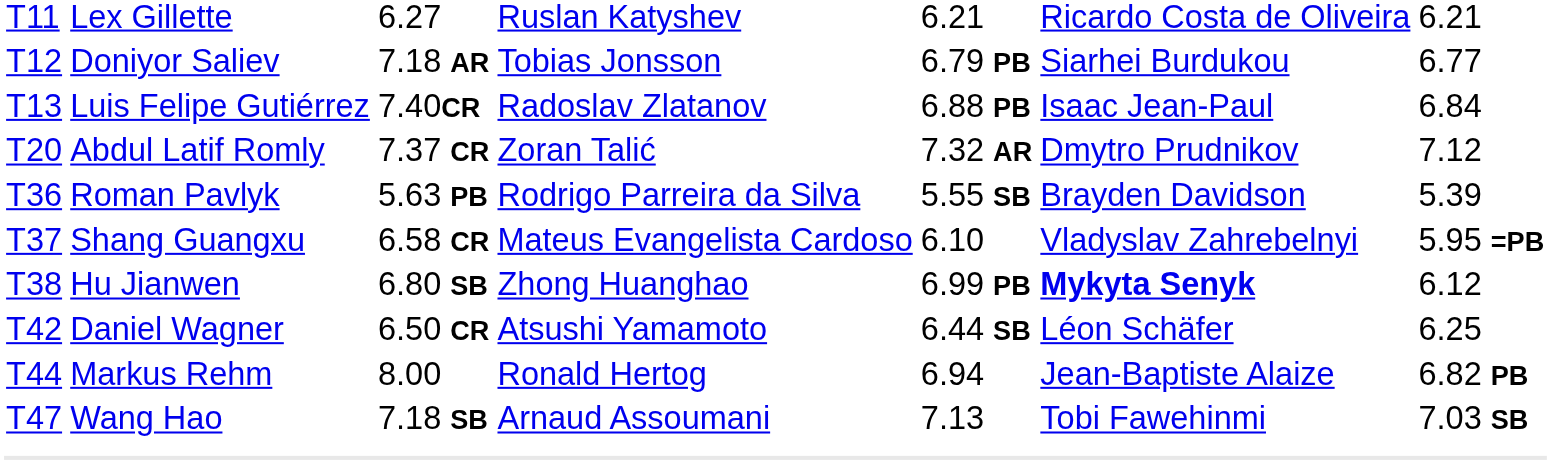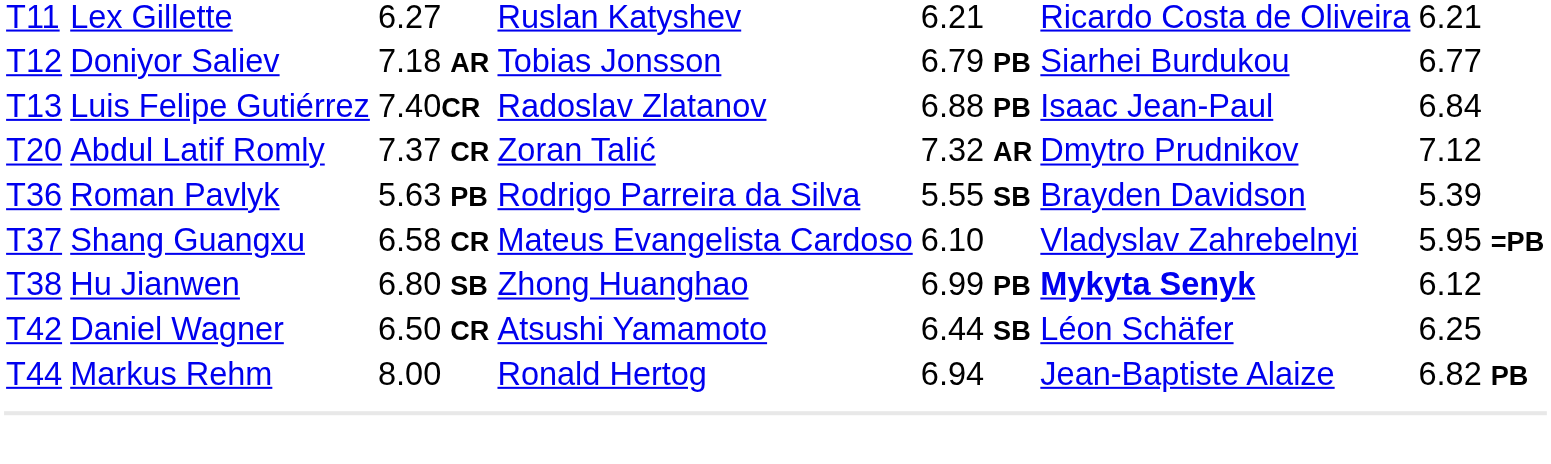 <table>
 <tr>
 <td><a href='#'>T11</a></td>
 <td><a href='#'>Lex Gillette</a> <br> </td>
 <td>6.27</td>
 <td><a href='#'>Ruslan Katyshev</a> <br> </td>
 <td>6.21</td>
 <td><a href='#'>Ricardo Costa de Oliveira</a> <br> </td>
 <td>6.21</td>
 </tr>
 <tr>
 <td><a href='#'>T12</a></td>
 <td><a href='#'>Doniyor Saliev</a> <br> </td>
 <td>7.18 <small><strong>AR</strong></small></td>
 <td><a href='#'>Tobias Jonsson</a> <br> </td>
 <td>6.79 <small><strong>PB</strong></small></td>
 <td><a href='#'>Siarhei Burdukou</a> <br> </td>
 <td>6.77</td>
 </tr>
 <tr>
 <td><a href='#'>T13</a></td>
 <td><a href='#'>Luis Felipe Gutiérrez</a> <br> </td>
 <td>7.40<small><strong>CR</strong></small></td>
 <td><a href='#'>Radoslav Zlatanov</a> <br> </td>
 <td>6.88 <small><strong>PB</strong></small></td>
 <td><a href='#'>Isaac Jean-Paul</a> <br> </td>
 <td>6.84</td>
 </tr>
 <tr>
 <td><a href='#'>T20</a></td>
 <td><a href='#'>Abdul Latif Romly</a> <br> </td>
 <td>7.37 <small><strong>CR</strong></small></td>
 <td><a href='#'>Zoran Talić</a> <br> </td>
 <td>7.32 <small><strong>AR</strong></small></td>
 <td><a href='#'>Dmytro Prudnikov</a> <br> </td>
 <td>7.12</td>
 </tr>
 <tr>
 <td><a href='#'>T36</a></td>
 <td><a href='#'>Roman Pavlyk</a> <br> </td>
 <td>5.63 <small><strong>PB</strong></small></td>
 <td><a href='#'>Rodrigo Parreira da Silva</a> <br> </td>
 <td>5.55 <small><strong>SB</strong></small></td>
 <td><a href='#'>Brayden Davidson</a> <br> </td>
 <td>5.39</td>
 </tr>
 <tr>
 <td><a href='#'>T37</a></td>
 <td><a href='#'>Shang Guangxu</a> <br> </td>
 <td>6.58 <small><strong>CR</strong></small></td>
 <td><a href='#'>Mateus Evangelista Cardoso</a> <br> </td>
 <td>6.10</td>
 <td><a href='#'>Vladyslav Zahrebelnyi</a> <br> </td>
 <td>5.95 <small><strong>=PB</strong></small></td>
 </tr>
 <tr>
 <td><a href='#'>T38</a></td>
 <td><a href='#'>Hu Jianwen</a> <br> </td>
 <td>6.80 <small><strong>SB</strong></small></td>
 <td><a href='#'>Zhong Huanghao</a> <br> </td>
 <td>6.99 <small><strong>PB</strong></small></td>
 <td><strong><a href='#'>Mykyta Senyk</a> <br> </strong></td>
 <td>6.12</td>
 </tr>
 <tr>
 <td><a href='#'>T42</a></td>
 <td><a href='#'>Daniel Wagner</a><br></td>
 <td>6.50 <small><strong>CR</strong></small></td>
 <td><a href='#'>Atsushi Yamamoto</a><br></td>
 <td>6.44 <small><strong>SB</strong></small></td>
 <td><a href='#'>Léon Schäfer</a><br></td>
 <td>6.25</td>
 </tr>
 <tr>
 <td><a href='#'>T44</a></td>
 <td><a href='#'>Markus Rehm</a><br></td>
 <td>8.00</td>
 <td><a href='#'>Ronald Hertog</a><br></td>
 <td>6.94</td>
 <td><a href='#'>Jean-Baptiste Alaize</a><br></td>
 <td>6.82 <small><strong>PB</strong></small></td>
 </tr>
 <tr>
-<td><a href='#'>T47</a></td>
-<td><a href='#'>Wang Hao</a><br></td>
-<td>7.18 <small><strong>SB</strong></small></td>
-<td><a href='#'>Arnaud Assoumani</a><br></td>
-<td>7.13</td>
-<td><a href='#'>Tobi Fawehinmi</a><br></td>
-<td>7.03 <small><strong>SB</strong></small></td>
-</tr>
-<tr>
 <td colspan=7></td>
 </tr>
 <tr>
 </tr>
 <tr bgcolor= e8e8e8>
 <td colspan=7></td>
 </tr>
 </table>
